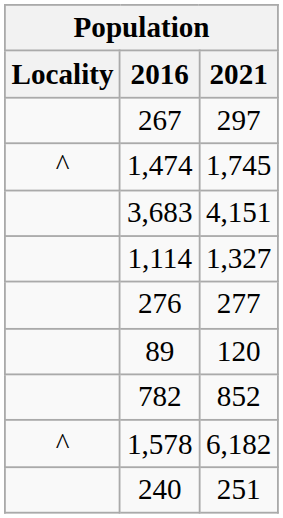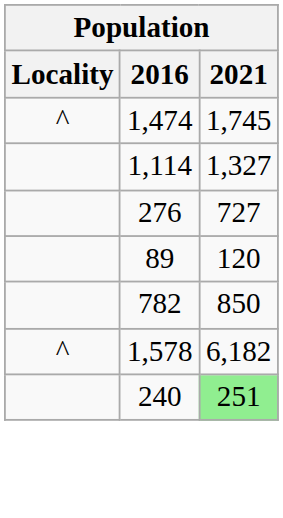 <table class="wikitable" style="text-align:center;">
 <tr>
 <th colspan="3" style="text-align:center;  font-weight:bold">Population</th>
 </tr>
 <tr>
 <th style="text-align:center; background:  font-weight:bold">Locality</th>
 <th style="text-align:center; background:  font-weight:bold"><strong>2016</strong></th>
 <th style="text-align:center; background:  font-weight:bold"><strong>2021</strong></th>
 </tr>
 <tr>
-<td></td>
-<td>267</td>
-<td>297</td>
-</tr>
-<tr>
 <td>^</td>
 <td>1,474</td>
 <td>1,745</td>
-</tr>
-<tr>
-<td></td>
-<td>3,683</td>
-<td>4,151</td>
 </tr>
 <tr>
 <td></td>
 <td>1,114</td>
 <td>1,327</td>
 </tr>
 <tr>
 <td></td>
 <td>276</td>
-<td>277</td>
+<td>727</td>
 </tr>
 <tr>
 <td></td>
 <td>89</td>
 <td>120</td>
 </tr>
 <tr>
 <td></td>
 <td>782</td>
-<td>852</td>
+<td>850</td>
 </tr>
 <tr>
 <td>^</td>
 <td>1,578</td>
 <td>6,182</td>
 </tr>
 <tr>
 <td></td>
 <td>240</td>
-<td>251</td>
+<td style="background: lightgreen;">251</td>
 </tr>
 </table>
